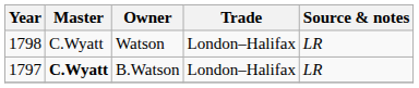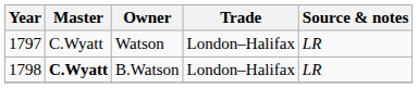 <table class=" wikitable">
 <tr>
 <th>Year</th>
 <th>Master</th>
 <th>Owner</th>
 <th>Trade</th>
 <th>Source & notes</th>
 </tr>
 <tr>
-<td>1798</td>
+<td>1797</td>
 <td>C.Wyatt</td>
 <td>Watson</td>
 <td>London–Halifax</td>
 <td><em>LR</em></td>
 </tr>
 <tr>
-<td>1797</td>
+<td>1798</td>
 <td><strong>C.Wyatt</strong></td>
 <td>B.Watson</td>
 <td>London–Halifax</td>
 <td><em>LR</em></td>
 </tr>
 <tr>
 </tr>
 </table>
